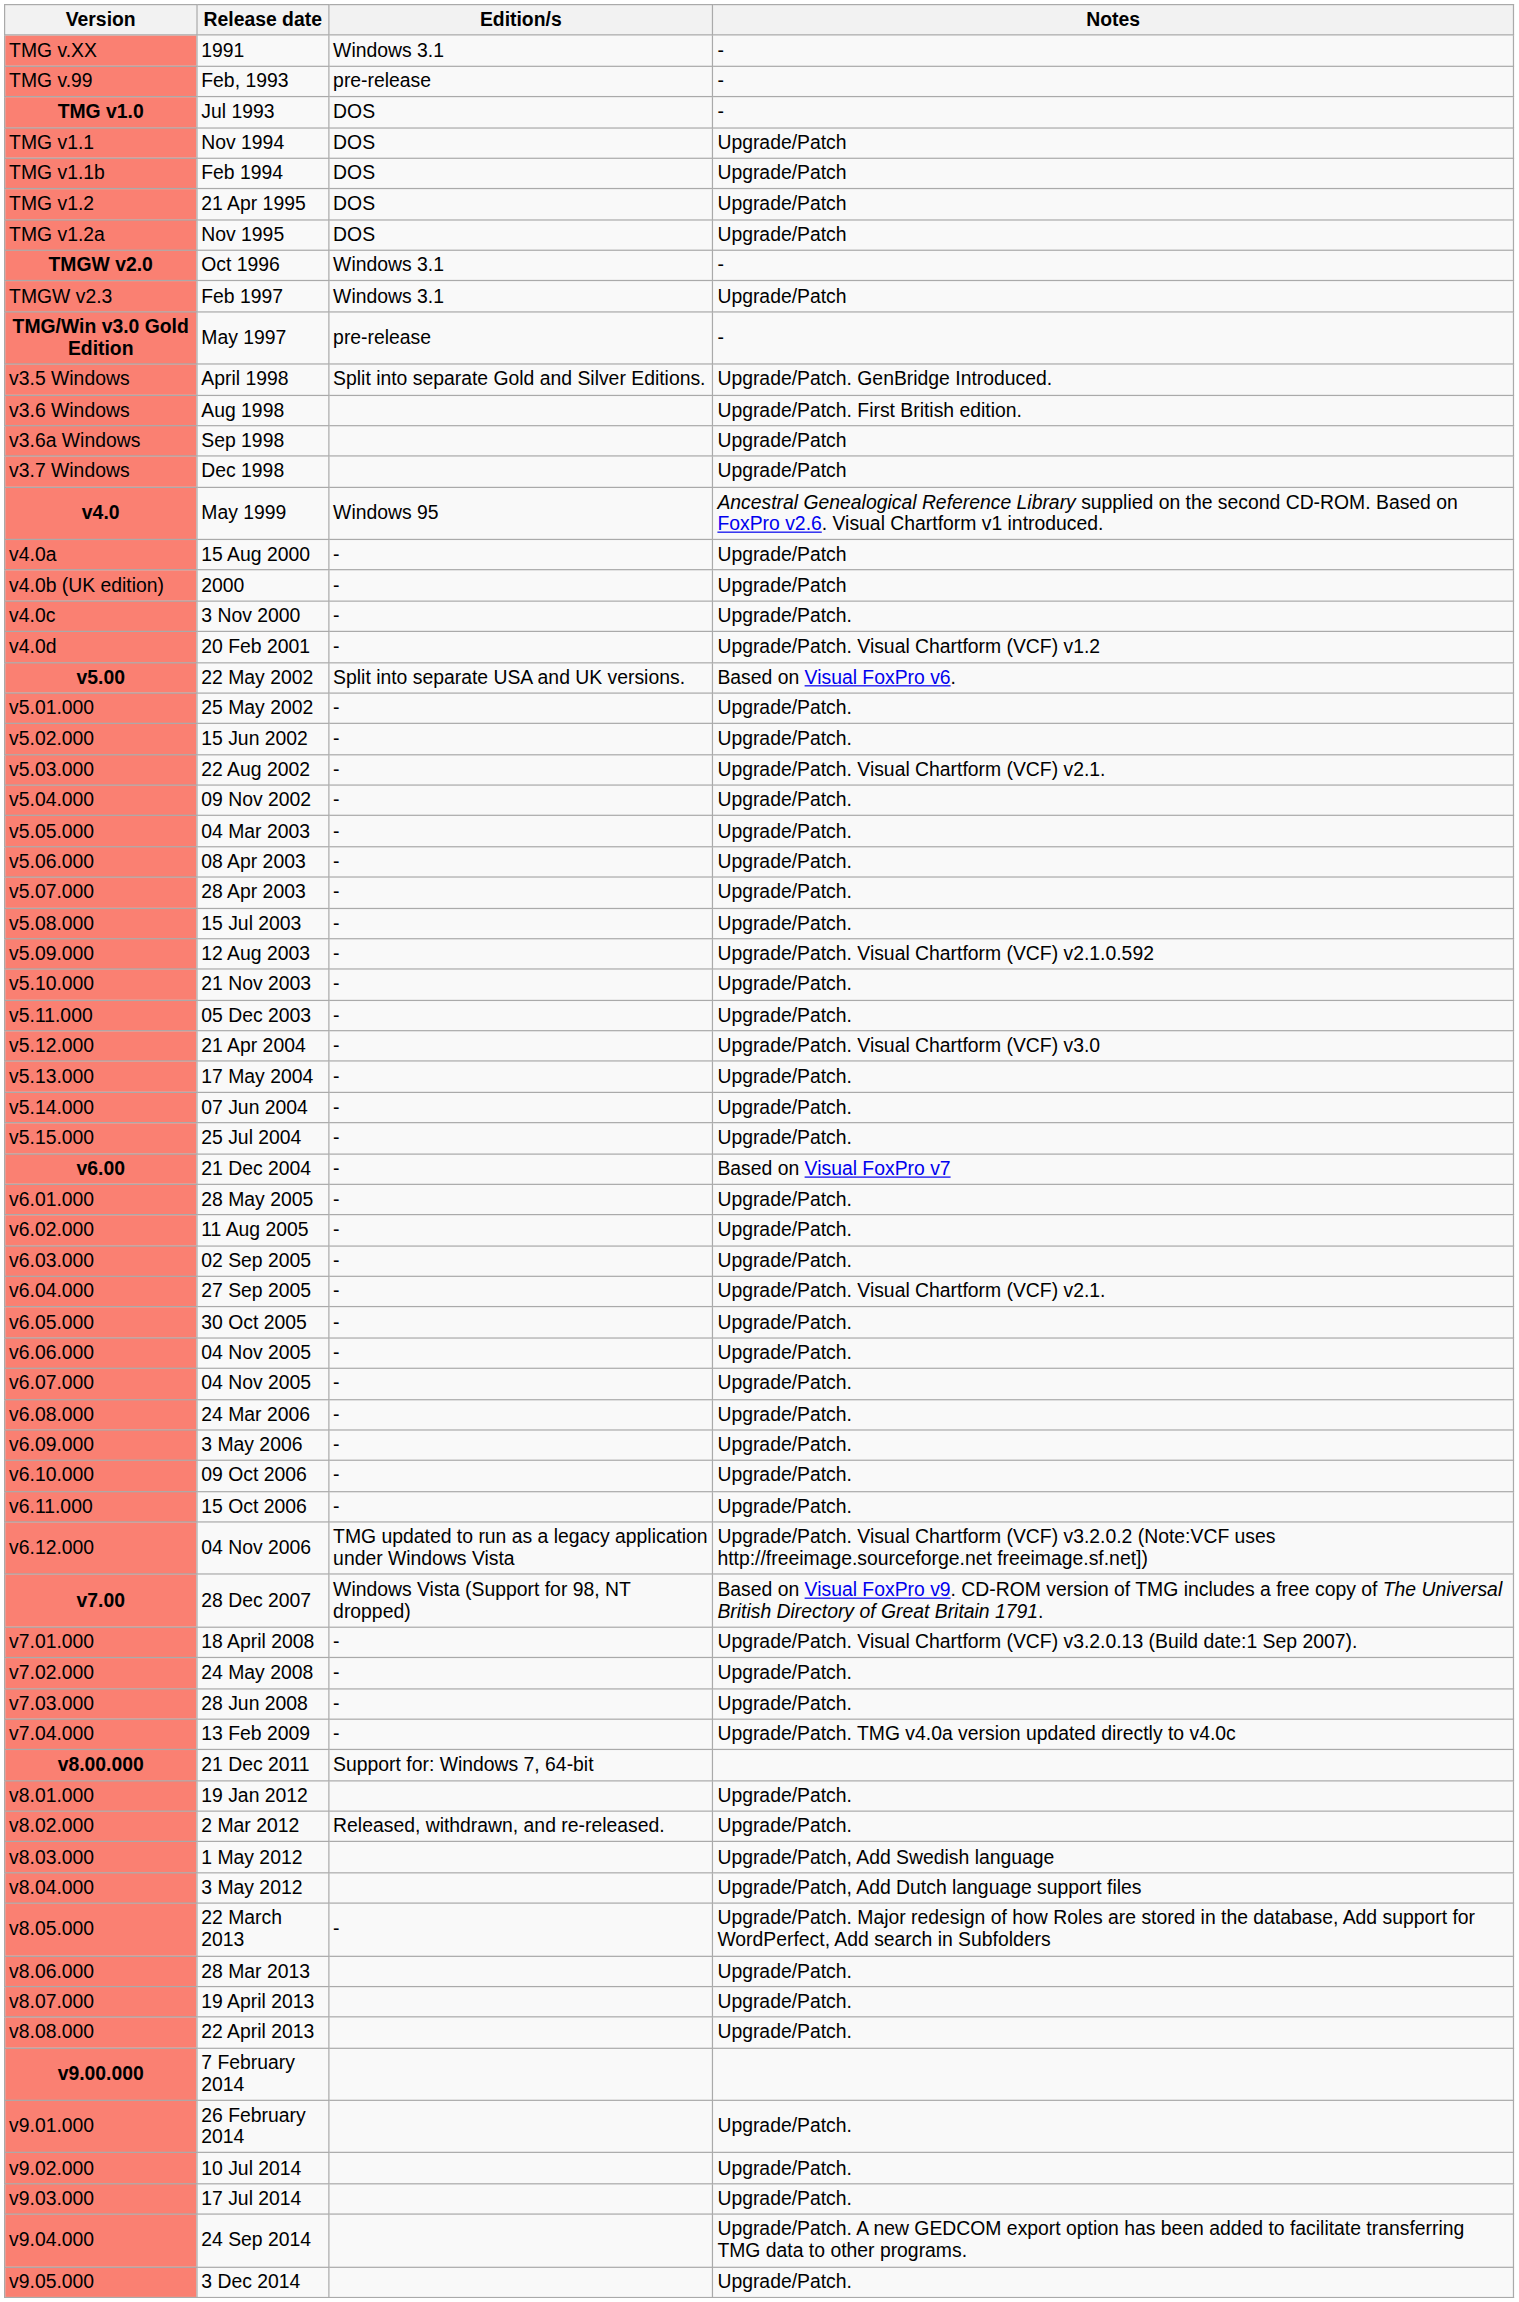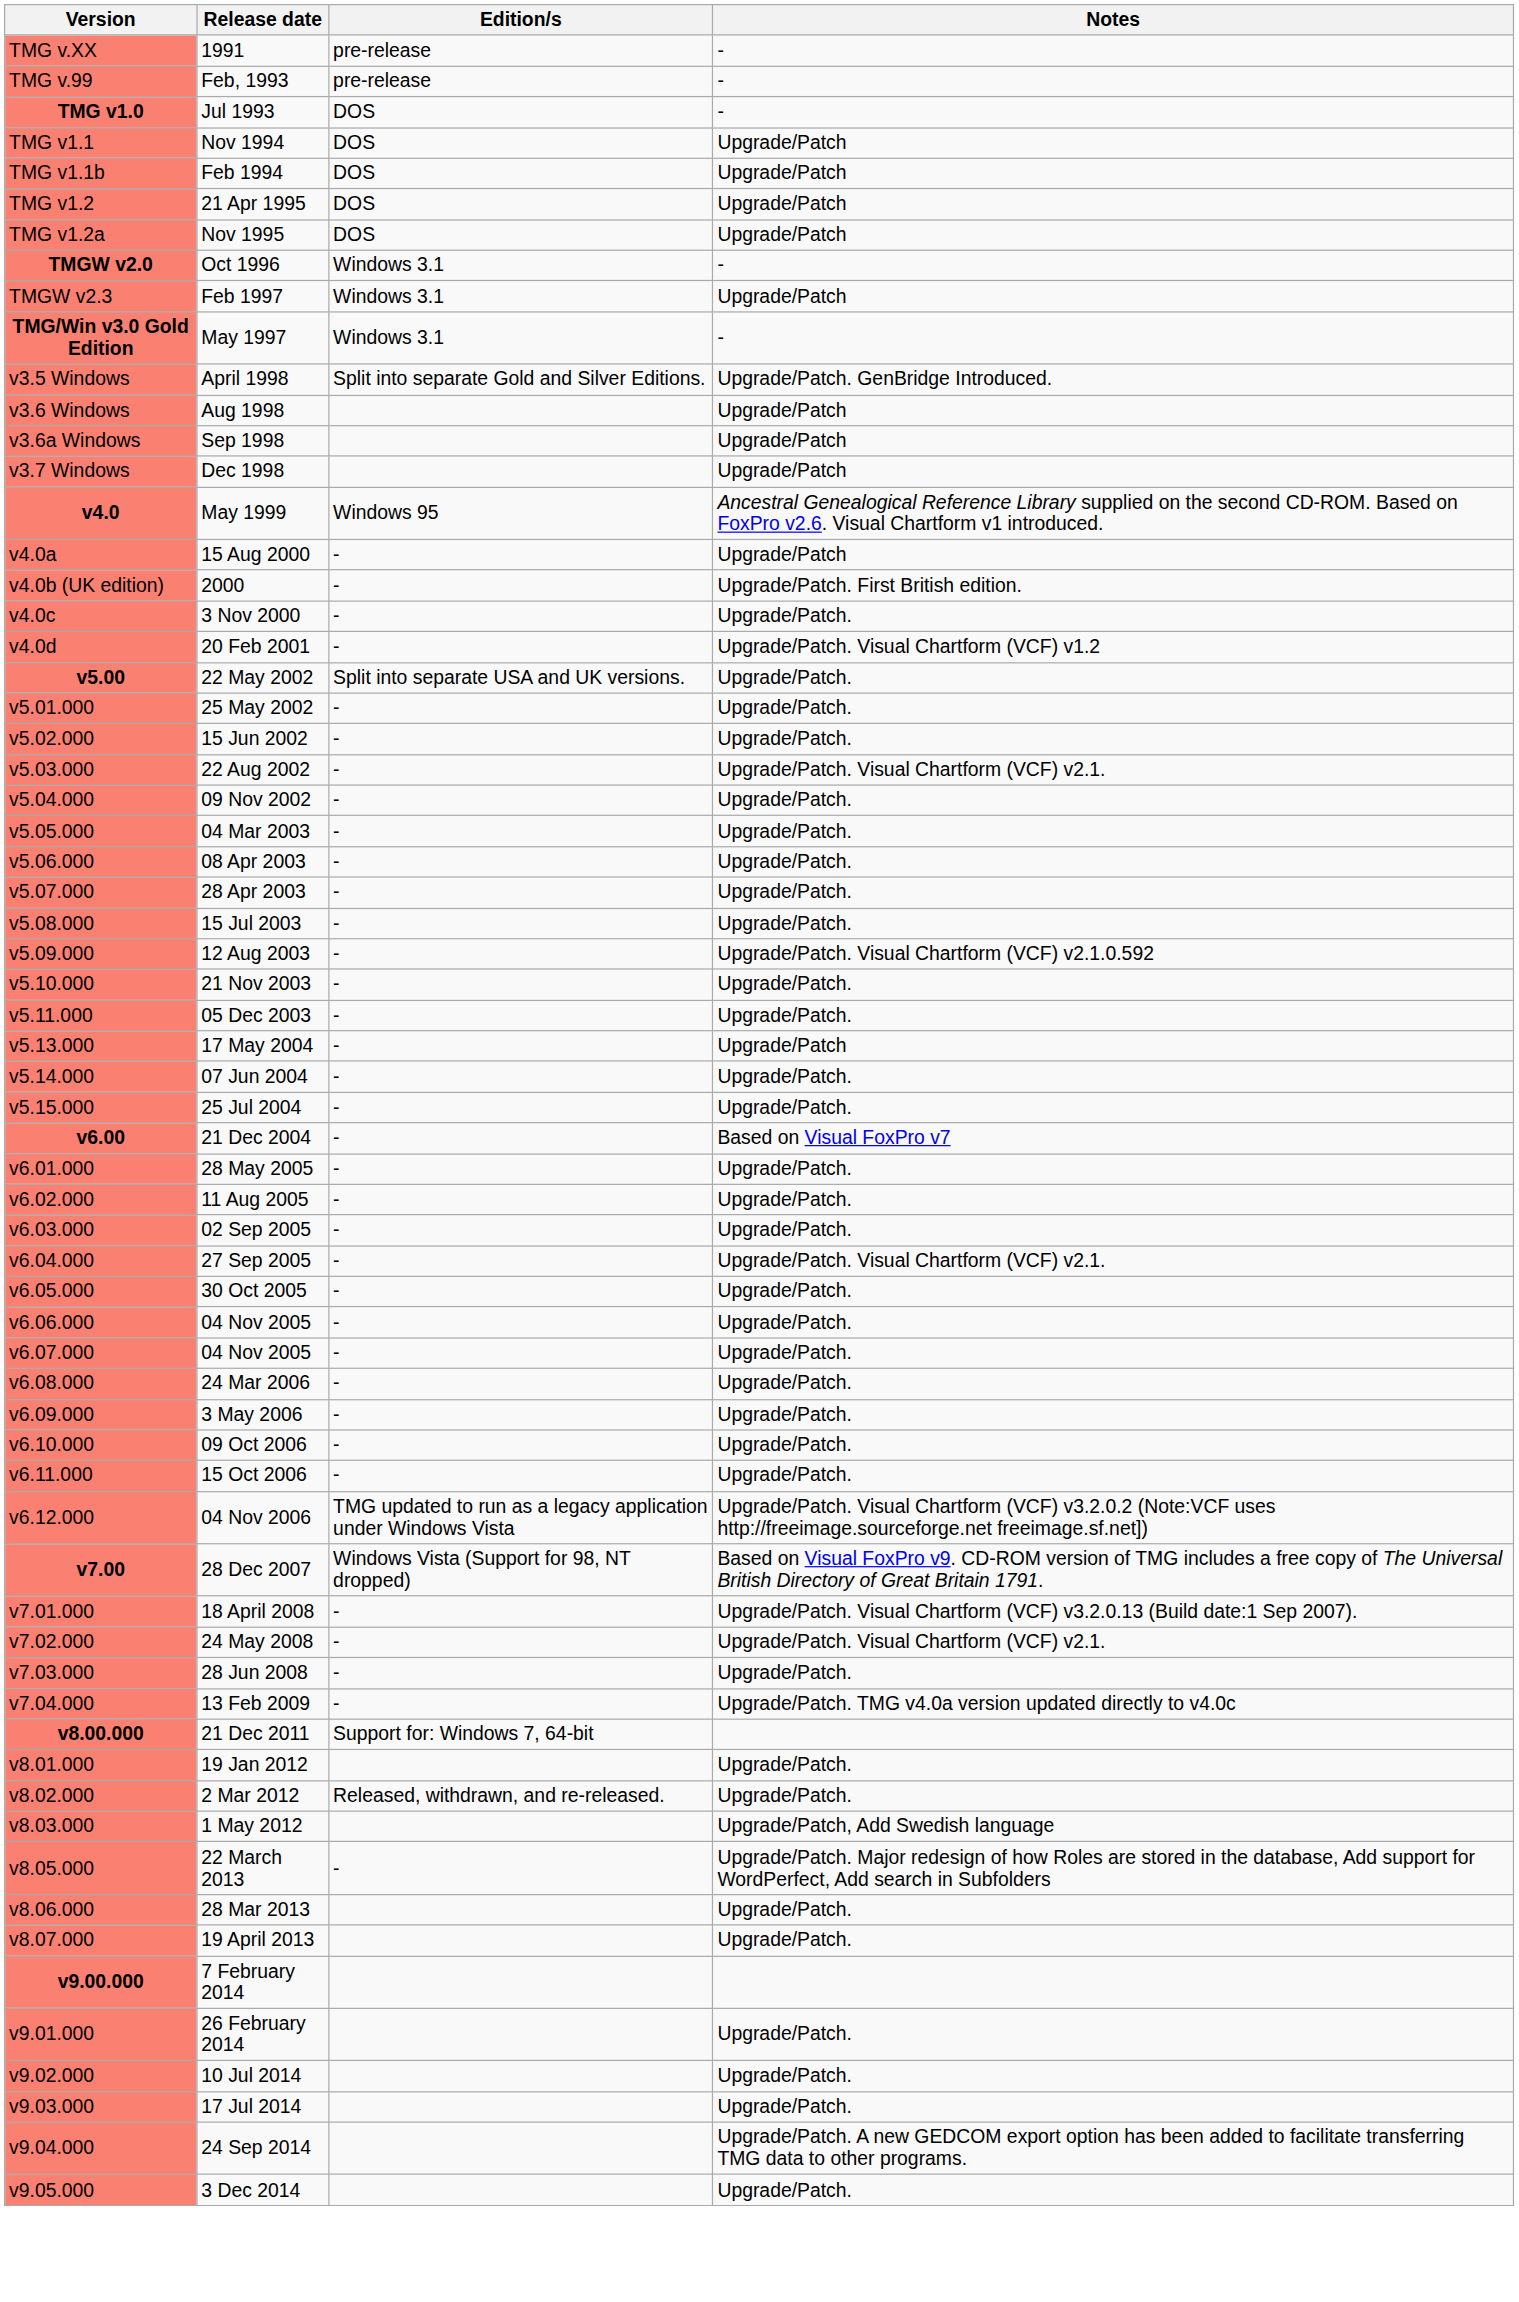 <table class="wikitable">
 <tr>
 <th>Version</th>
 <th>Release date</th>
 <th>Edition/s</th>
 <th>Notes</th>
 </tr>
 <tr>
 <td style="background-color:#fa8072;">TMG v.XX</td>
 <td>1991</td>
-<td>Windows 3.1</td>
+<td>pre-release</td>
 <td>-</td>
 </tr>
 <tr>
 <td style="background-color:#fa8072;">TMG v.99</td>
 <td>Feb, 1993</td>
 <td>pre-release</td>
 <td>-</td>
 </tr>
 <tr>
 <th style="background-color:#fa8072;">TMG v1.0</th>
 <td>Jul 1993 </td>
 <td>DOS</td>
 <td>-</td>
 </tr>
 <tr>
 <td style="background-color:#fa8072;">TMG v1.1</td>
 <td>Nov 1994</td>
 <td>DOS</td>
 <td>Upgrade/Patch</td>
 </tr>
 <tr>
 <td style="background-color:#fa8072;">TMG v1.1b</td>
 <td>Feb 1994</td>
 <td>DOS</td>
 <td>Upgrade/Patch</td>
 </tr>
 <tr>
 <td style="background-color:#fa8072;">TMG v1.2</td>
 <td>21 Apr 1995</td>
 <td>DOS</td>
 <td>Upgrade/Patch</td>
 </tr>
 <tr>
 <td style="background-color:#fa8072;">TMG v1.2a</td>
 <td>Nov 1995</td>
 <td>DOS</td>
 <td>Upgrade/Patch</td>
 </tr>
 <tr>
 <th style="background-color:#fa8072;">TMGW v2.0</th>
 <td>Oct 1996</td>
 <td>Windows 3.1</td>
 <td>-</td>
 </tr>
 <tr>
 <td style="background-color:#fa8072;">TMGW v2.3</td>
 <td>Feb 1997</td>
 <td>Windows 3.1</td>
 <td>Upgrade/Patch</td>
 </tr>
 <tr>
 <th style="background-color:#fa8072;">TMG/Win v3.0 Gold Edition</th>
 <td>May 1997</td>
-<td>pre-release</td>
+<td>Windows 3.1</td>
 <td>-</td>
 </tr>
 <tr>
 <td style="background-color:#fa8072;">v3.5 Windows</td>
 <td>April 1998</td>
 <td>Split into separate Gold and Silver Editions.</td>
 <td>Upgrade/Patch. GenBridge Introduced.</td>
 </tr>
 <tr>
 <td style="background-color:#fa8072;">v3.6 Windows</td>
 <td>Aug 1998</td>
 <td></td>
-<td>Upgrade/Patch. First British edition.</td>
+<td>Upgrade/Patch</td>
 </tr>
 <tr>
 <td style="background-color:#fa8072;">v3.6a Windows</td>
 <td>Sep 1998</td>
 <td></td>
 <td>Upgrade/Patch</td>
 </tr>
 <tr>
 <td style="background-color:#fa8072;">v3.7 Windows</td>
 <td>Dec 1998</td>
 <td></td>
 <td>Upgrade/Patch</td>
 </tr>
 <tr>
 <th style="background-color:#fa8072;">v4.0</th>
 <td>May 1999</td>
 <td>Windows 95</td>
 <td><em>Ancestral Genealogical Reference Library</em> supplied on the second CD-ROM. Based on <a href='#'>FoxPro v2.6</a>. Visual Chartform v1 introduced.</td>
 </tr>
 <tr>
 <td style="background-color:#fa8072;">v4.0a</td>
 <td>15 Aug 2000</td>
 <td>-</td>
 <td>Upgrade/Patch</td>
 </tr>
 <tr>
 <td style="background-color:#fa8072;">v4.0b (UK edition)</td>
 <td>2000</td>
 <td>-</td>
-<td>Upgrade/Patch</td>
+<td>Upgrade/Patch. First British edition.</td>
 </tr>
 <tr>
 <td style="background-color:#fa8072;">v4.0c</td>
 <td>3 Nov 2000</td>
 <td>-</td>
 <td>Upgrade/Patch.</td>
 </tr>
 <tr>
 <td style="background-color:#fa8072;">v4.0d</td>
 <td>20 Feb 2001</td>
 <td>-</td>
 <td>Upgrade/Patch. Visual Chartform (VCF) v1.2</td>
 </tr>
 <tr>
 <th style="background-color:#fa8072;">v5.00</th>
 <td>22 May 2002</td>
 <td>Split into separate USA and UK versions.</td>
-<td>Based on <a href='#'>Visual FoxPro v6</a>.</td>
+<td>Upgrade/Patch.</td>
 </tr>
 <tr>
 <td style="background-color:#fa8072;">v5.01.000</td>
 <td>25 May 2002</td>
 <td>-</td>
 <td>Upgrade/Patch.</td>
 </tr>
 <tr>
 <td style="background-color:#fa8072;">v5.02.000</td>
 <td>15 Jun 2002</td>
 <td>-</td>
 <td>Upgrade/Patch.</td>
 </tr>
 <tr>
 <td style="background-color:#fa8072;">v5.03.000</td>
 <td>22 Aug 2002</td>
 <td>-</td>
 <td>Upgrade/Patch.  Visual Chartform (VCF) v2.1.</td>
 </tr>
 <tr>
 <td style="background-color:#fa8072;">v5.04.000</td>
 <td>09 Nov 2002</td>
 <td>-</td>
 <td>Upgrade/Patch.</td>
 </tr>
 <tr>
 <td style="background-color:#fa8072;">v5.05.000</td>
 <td>04 Mar 2003</td>
 <td>-</td>
 <td>Upgrade/Patch.</td>
 </tr>
 <tr>
 <td style="background-color:#fa8072;">v5.06.000</td>
 <td>08 Apr 2003</td>
 <td>-</td>
 <td>Upgrade/Patch.</td>
 </tr>
 <tr>
 <td style="background-color:#fa8072;">v5.07.000</td>
 <td>28 Apr 2003</td>
 <td>-</td>
 <td>Upgrade/Patch.</td>
 </tr>
 <tr>
 <td style="background-color:#fa8072;">v5.08.000</td>
 <td>15 Jul 2003</td>
 <td>-</td>
 <td>Upgrade/Patch.</td>
 </tr>
 <tr>
 <td style="background-color:#fa8072;">v5.09.000</td>
 <td>12 Aug 2003</td>
 <td>-</td>
 <td>Upgrade/Patch. Visual Chartform (VCF) v2.1.0.592 </td>
 </tr>
 <tr>
 <td style="background-color:#fa8072;">v5.10.000</td>
 <td>21 Nov 2003</td>
 <td>-</td>
 <td>Upgrade/Patch.</td>
 </tr>
 <tr>
 <td style="background-color:#fa8072;">v5.11.000</td>
 <td>05 Dec 2003</td>
 <td>-</td>
 <td>Upgrade/Patch.</td>
 </tr>
 <tr>
-<td style="background-color:#fa8072;">v5.12.000</td>
-<td>21 Apr 2004</td>
-<td>-</td>
-<td>Upgrade/Patch. Visual Chartform (VCF) v3.0</td>
-</tr>
-<tr>
 <td style="background-color:#fa8072;">v5.13.000</td>
 <td>17 May 2004</td>
 <td>-</td>
-<td>Upgrade/Patch.</td>
+<td>Upgrade/Patch</td>
 </tr>
 <tr>
 <td style="background-color:#fa8072;">v5.14.000</td>
 <td>07 Jun 2004</td>
 <td>-</td>
 <td>Upgrade/Patch.</td>
 </tr>
 <tr>
 <td style="background-color:#fa8072;">v5.15.000</td>
 <td>25 Jul 2004</td>
 <td>-</td>
 <td>Upgrade/Patch.</td>
 </tr>
 <tr>
 <th style="background-color:#fa8072;">v6.00</th>
 <td>21 Dec 2004</td>
 <td>-</td>
 <td>Based on <a href='#'>Visual FoxPro v7</a></td>
 </tr>
 <tr>
 <td style="background-color:#fa8072;">v6.01.000</td>
 <td>28 May 2005</td>
 <td>-</td>
 <td>Upgrade/Patch.</td>
 </tr>
 <tr>
 <td style="background-color:#fa8072;">v6.02.000</td>
 <td>11 Aug 2005</td>
 <td>-</td>
 <td>Upgrade/Patch.</td>
 </tr>
 <tr>
 <td style="background-color:#fa8072;">v6.03.000</td>
 <td>02 Sep 2005</td>
 <td>-</td>
 <td>Upgrade/Patch.</td>
 </tr>
 <tr>
 <td style="background-color:#fa8072;">v6.04.000</td>
 <td>27 Sep 2005</td>
 <td>-</td>
 <td>Upgrade/Patch.  Visual Chartform (VCF) v2.1.</td>
 </tr>
 <tr>
 <td style="background-color:#fa8072;">v6.05.000</td>
 <td>30 Oct 2005</td>
 <td>-</td>
 <td>Upgrade/Patch.</td>
 </tr>
 <tr>
 <td style="background-color:#fa8072;">v6.06.000</td>
 <td>04 Nov 2005</td>
 <td>-</td>
 <td>Upgrade/Patch.</td>
 </tr>
 <tr>
 <td style="background-color:#fa8072;">v6.07.000</td>
 <td>04 Nov 2005</td>
 <td>-</td>
 <td>Upgrade/Patch.</td>
 </tr>
 <tr>
 <td style="background-color:#fa8072;">v6.08.000</td>
 <td>24 Mar 2006</td>
 <td>-</td>
 <td>Upgrade/Patch.</td>
 </tr>
 <tr>
 <td style="background-color:#fa8072;">v6.09.000</td>
 <td>3 May 2006</td>
 <td>-</td>
 <td>Upgrade/Patch.</td>
 </tr>
 <tr>
 <td style="background-color:#fa8072;">v6.10.000</td>
 <td>09 Oct 2006</td>
 <td>-</td>
 <td>Upgrade/Patch.</td>
 </tr>
 <tr>
 <td style="background-color:#fa8072;">v6.11.000</td>
 <td>15 Oct 2006</td>
 <td>-</td>
 <td>Upgrade/Patch.</td>
 </tr>
 <tr>
 <td style="background-color:#fa8072;">v6.12.000</td>
 <td>04 Nov 2006</td>
 <td>TMG updated to run as a legacy application under Windows Vista</td>
 <td>Upgrade/Patch.  Visual Chartform (VCF) v3.2.0.2 (Note:VCF uses http://freeimage.sourceforge.net freeimage.sf.net])</td>
 </tr>
 <tr>
 <th style="background-color:#fa8072;">v7.00</th>
 <td>28 Dec 2007</td>
 <td>Windows Vista (Support for 98, NT dropped)</td>
 <td>Based on <a href='#'>Visual FoxPro v9</a>. CD-ROM version of TMG includes a free copy of <em>The Universal British Directory of Great Britain 1791</em>.</td>
 </tr>
 <tr>
 <td style="background-color:#fa8072;">v7.01.000</td>
 <td>18 April 2008</td>
 <td>-</td>
 <td>Upgrade/Patch. Visual Chartform (VCF) v3.2.0.13 (Build date:1 Sep 2007).</td>
 </tr>
 <tr>
 <td style="background-color:#fa8072;">v7.02.000</td>
 <td>24 May 2008</td>
 <td>-</td>
-<td>Upgrade/Patch.</td>
+<td>Upgrade/Patch.  Visual Chartform (VCF) v2.1.</td>
 </tr>
 <tr>
 <td style="background-color:#fa8072;">v7.03.000</td>
 <td>28 Jun 2008</td>
 <td>-</td>
 <td>Upgrade/Patch.</td>
 </tr>
 <tr>
 <td style="background-color:#fa8072;">v7.04.000</td>
 <td>13 Feb 2009</td>
 <td>-</td>
 <td>Upgrade/Patch. TMG v4.0a version updated directly to v4.0c</td>
 </tr>
 <tr>
 <th style="background-color:#fa8072;">v8.00.000</th>
 <td>21 Dec 2011</td>
 <td>Support for: Windows 7, 64-bit</td>
 <td></td>
 </tr>
 <tr>
 <td style="background-color:#fa8072;">v8.01.000</td>
 <td>19 Jan 2012</td>
 <td></td>
 <td>Upgrade/Patch.</td>
 </tr>
 <tr>
 <td style="background-color:#fa8072;">v8.02.000</td>
 <td>2 Mar 2012</td>
 <td>Released, withdrawn, and re-released.</td>
 <td>Upgrade/Patch.</td>
 </tr>
 <tr>
 <td style="background-color:#fa8072;">v8.03.000</td>
 <td>1 May 2012</td>
 <td></td>
 <td>Upgrade/Patch, Add Swedish language</td>
 </tr>
 <tr>
-<td style="background-color:#fa8072;">v8.04.000</td>
-<td>3 May 2012</td>
-<td></td>
-<td>Upgrade/Patch, Add Dutch language support files</td>
-</tr>
-<tr>
 <td style="background-color:#fa8072;">v8.05.000</td>
 <td>22 March 2013</td>
 <td>-</td>
 <td>Upgrade/Patch. Major redesign of how Roles are stored in the database, Add support for WordPerfect, Add search in Subfolders</td>
 </tr>
 <tr>
 <td style="background-color:#fa8072;">v8.06.000</td>
 <td>28 Mar 2013</td>
 <td></td>
 <td>Upgrade/Patch.</td>
 </tr>
 <tr>
 <td style="background-color:#fa8072;">v8.07.000</td>
 <td>19 April 2013</td>
-<td></td>
-<td>Upgrade/Patch.</td>
-</tr>
-<tr>
-<td style="background-color:#fa8072;">v8.08.000</td>
-<td>22 April 2013</td>
 <td></td>
 <td>Upgrade/Patch.</td>
 </tr>
 <tr>
 <th style="background-color:#fa8072;">v9.00.000</th>
 <td>7 February 2014</td>
 <td></td>
 <td></td>
 </tr>
 <tr>
 <td style="background-color:#fa8072;">v9.01.000</td>
 <td>26 February 2014</td>
 <td></td>
 <td>Upgrade/Patch.</td>
 </tr>
 <tr>
 <td style="background-color:#fa8072;">v9.02.000</td>
 <td>10 Jul 2014</td>
 <td></td>
 <td>Upgrade/Patch.</td>
 </tr>
 <tr>
 <td style="background-color:#fa8072;">v9.03.000</td>
 <td>17 Jul 2014</td>
 <td></td>
 <td>Upgrade/Patch.</td>
 </tr>
 <tr>
 <td style="background-color:#fa8072;">v9.04.000</td>
 <td>24 Sep 2014</td>
 <td></td>
 <td>Upgrade/Patch. A new GEDCOM export option has been added to facilitate transferring TMG data to other programs.</td>
 </tr>
 <tr>
 <td style="background-color:#fa8072;">v9.05.000</td>
 <td>3 Dec 2014</td>
 <td></td>
 <td>Upgrade/Patch.</td>
 </tr>
 <tr>
 </tr>
 </table>
